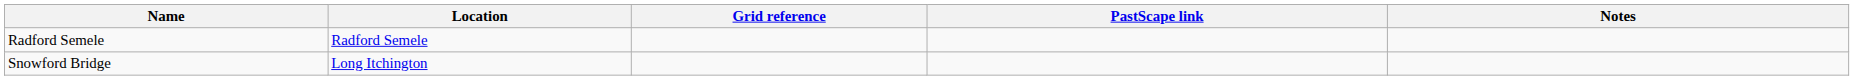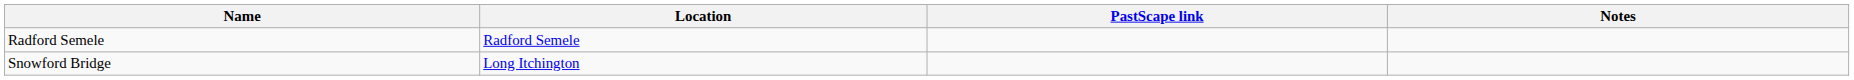 <table class="wikitable sortable" border="1" style="width: 100%">
 <tr>
 <th scope="col">Name</th>
 <th scope="col">Location</th>
-<th scope="col"><a href='#'>Grid reference</a></th>
 <th scope="col" class="unsortable" width="25%"><a href='#'>PastScape link</a></th>
 <th scope="col" class="unsortable" width="25%">Notes</th>
 </tr>
 <tr>
 <td>Radford Semele</td>
 <td><a href='#'>Radford Semele</a></td>
 <td></td>
 <td></td>
-<td></td>
 </tr>
 <tr>
 <td>Snowford Bridge</td>
 <td><a href='#'>Long Itchington</a></td>
 <td></td>
 <td></td>
-<td></td>
 </tr>
 </table>
